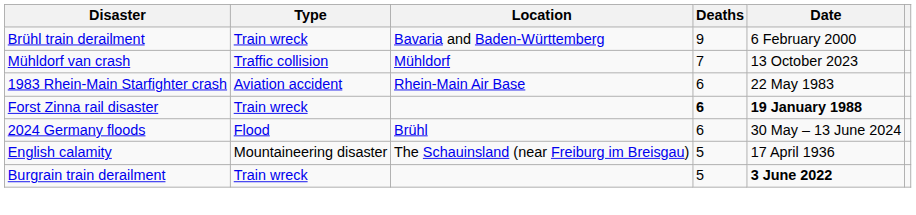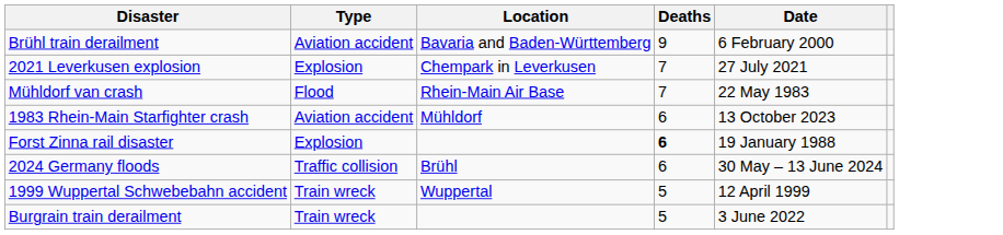 <table class="wikitable sortable sotable">
 <tr>
 <th>Disaster</th>
 <th>Type</th>
 <th>Location</th>
 <th>Deaths</th>
 <th>Date</th>
 <th></th>
 </tr>
 <tr>
 <td><a href='#'>Brühl train derailment</a></td>
-<td><a href='#'>Train wreck</a></td>
+<td><a href='#'>Aviation accident</a></td>
 <td><a href='#'>Bavaria</a> and <a href='#'>Baden-Württemberg</a></td>
 <td>9</td>
 <td>6 February 2000</td>
 <td></td>
 </tr>
 <tr>
+<td><a href='#'>2021 Leverkusen explosion</a></td>
+<td><a href='#'>Explosion</a></td>
+<td><a href='#'>Chempark</a> in <a href='#'>Leverkusen</a></td>
+<td>7</td>
+<td>27 July 2021</td>
+<td></td>
+</tr>
+<tr>
 <td><a href='#'>Mühldorf van crash</a></td>
-<td><a href='#'>Traffic collision</a></td>
-<td><a href='#'>Mühldorf</a></td>
+<td><a href='#'>Flood</a></td>
+<td><a href='#'>Rhein-Main Air Base</a></td>
 <td>7</td>
-<td>13 October 2023</td>
+<td>22 May 1983</td>
 <td></td>
 </tr>
 <tr>
 <td><a href='#'>1983 Rhein-Main Starfighter crash</a></td>
 <td><a href='#'>Aviation accident</a></td>
-<td><a href='#'>Rhein-Main Air Base</a></td>
+<td><a href='#'>Mühldorf</a></td>
 <td>6</td>
-<td>22 May 1983</td>
+<td>13 October 2023</td>
 <td></td>
 </tr>
 <tr>
 <td><a href='#'>Forst Zinna rail disaster</a></td>
-<td><a href='#'>Train wreck</a></td>
+<td><a href='#'>Explosion</a></td>
 <td></td>
 <td><strong>6</strong></td>
-<td><strong>19 January 1988</strong></td>
+<td>19 January 1988</td>
 <td></td>
 </tr>
 <tr>
 <td><a href='#'>2024 Germany floods</a></td>
-<td><a href='#'>Flood</a></td>
+<td><a href='#'>Traffic collision</a></td>
 <td><a href='#'>Brühl</a></td>
 <td>6</td>
 <td>30 May – 13 June 2024</td>
 <td></td>
 </tr>
 <tr>
-<td><a href='#'>English calamity</a></td>
-<td>Mountaineering disaster</td>
-<td>The <a href='#'>Schauinsland</a> (near <a href='#'>Freiburg im Breisgau</a>)</td>
+<td><a href='#'>1999 Wuppertal Schwebebahn accident</a></td>
+<td><a href='#'>Train wreck</a></td>
+<td><a href='#'>Wuppertal</a></td>
 <td>5</td>
-<td>17 April 1936</td>
+<td>12 April 1999</td>
 <td></td>
 </tr>
 <tr>
 <td><a href='#'>Burgrain train derailment</a></td>
 <td><a href='#'>Train wreck</a></td>
 <td></td>
 <td>5</td>
-<td><strong>3 June 2022</strong></td>
+<td>3 June 2022</td>
 <td></td>
 </tr>
 </table>
